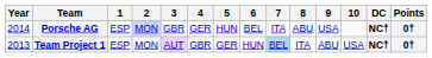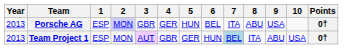 <table class="wikitable" style="text-align:center; font-size:85%">
 <tr>
 <th>Year</th>
 <th>Team</th>
 <th>1</th>
 <th>2</th>
 <th>3</th>
 <th>4</th>
 <th>5</th>
 <th>6</th>
 <th>7</th>
 <th>8</th>
 <th>9</th>
 <th>10</th>
-<th>DC</th>
 <th>Points</th>
 </tr>
 <tr>
-<td><a href='#'>2014</a></td>
+<td><a href='#'>2013</a></td>
 <th nowrap><a href='#'>Porsche AG</a></th>
 <td><a href='#'>ESP</a></td>
 <td style="background:#CFCFFF;"><a href='#'>MON</a><br></td>
 <td><a href='#'>GBR</a></td>
 <td><a href='#'>GER</a></td>
 <td><a href='#'>HUN</a></td>
 <td><a href='#'>BEL</a></td>
 <td><a href='#'>ITA</a></td>
 <td><a href='#'>ABU</a></td>
 <td><a href='#'>USA</a></td>
 <td></td>
-<th>NC†</th>
 <th>0†</th>
 </tr>
 <tr>
 <td><a href='#'>2013</a></td>
 <th nowrap><a href='#'>Team Project 1</a></th>
 <td><a href='#'>ESP</a></td>
 <td><a href='#'>MON</a></td>
 <td style="background:#EFCFFF;"><a href='#'>AUT</a><br></td>
 <td><a href='#'>GBR</a></td>
 <td><a href='#'>GER</a></td>
 <td><a href='#'>HUN</a></td>
 <td style="background: lightblue;"><a href='#'>BEL</a></td>
 <td><a href='#'>ITA</a></td>
 <td><a href='#'>ABU</a></td>
 <td><a href='#'>USA</a></td>
-<th>NC†</th>
 <th>0†</th>
 </tr>
 </table>
